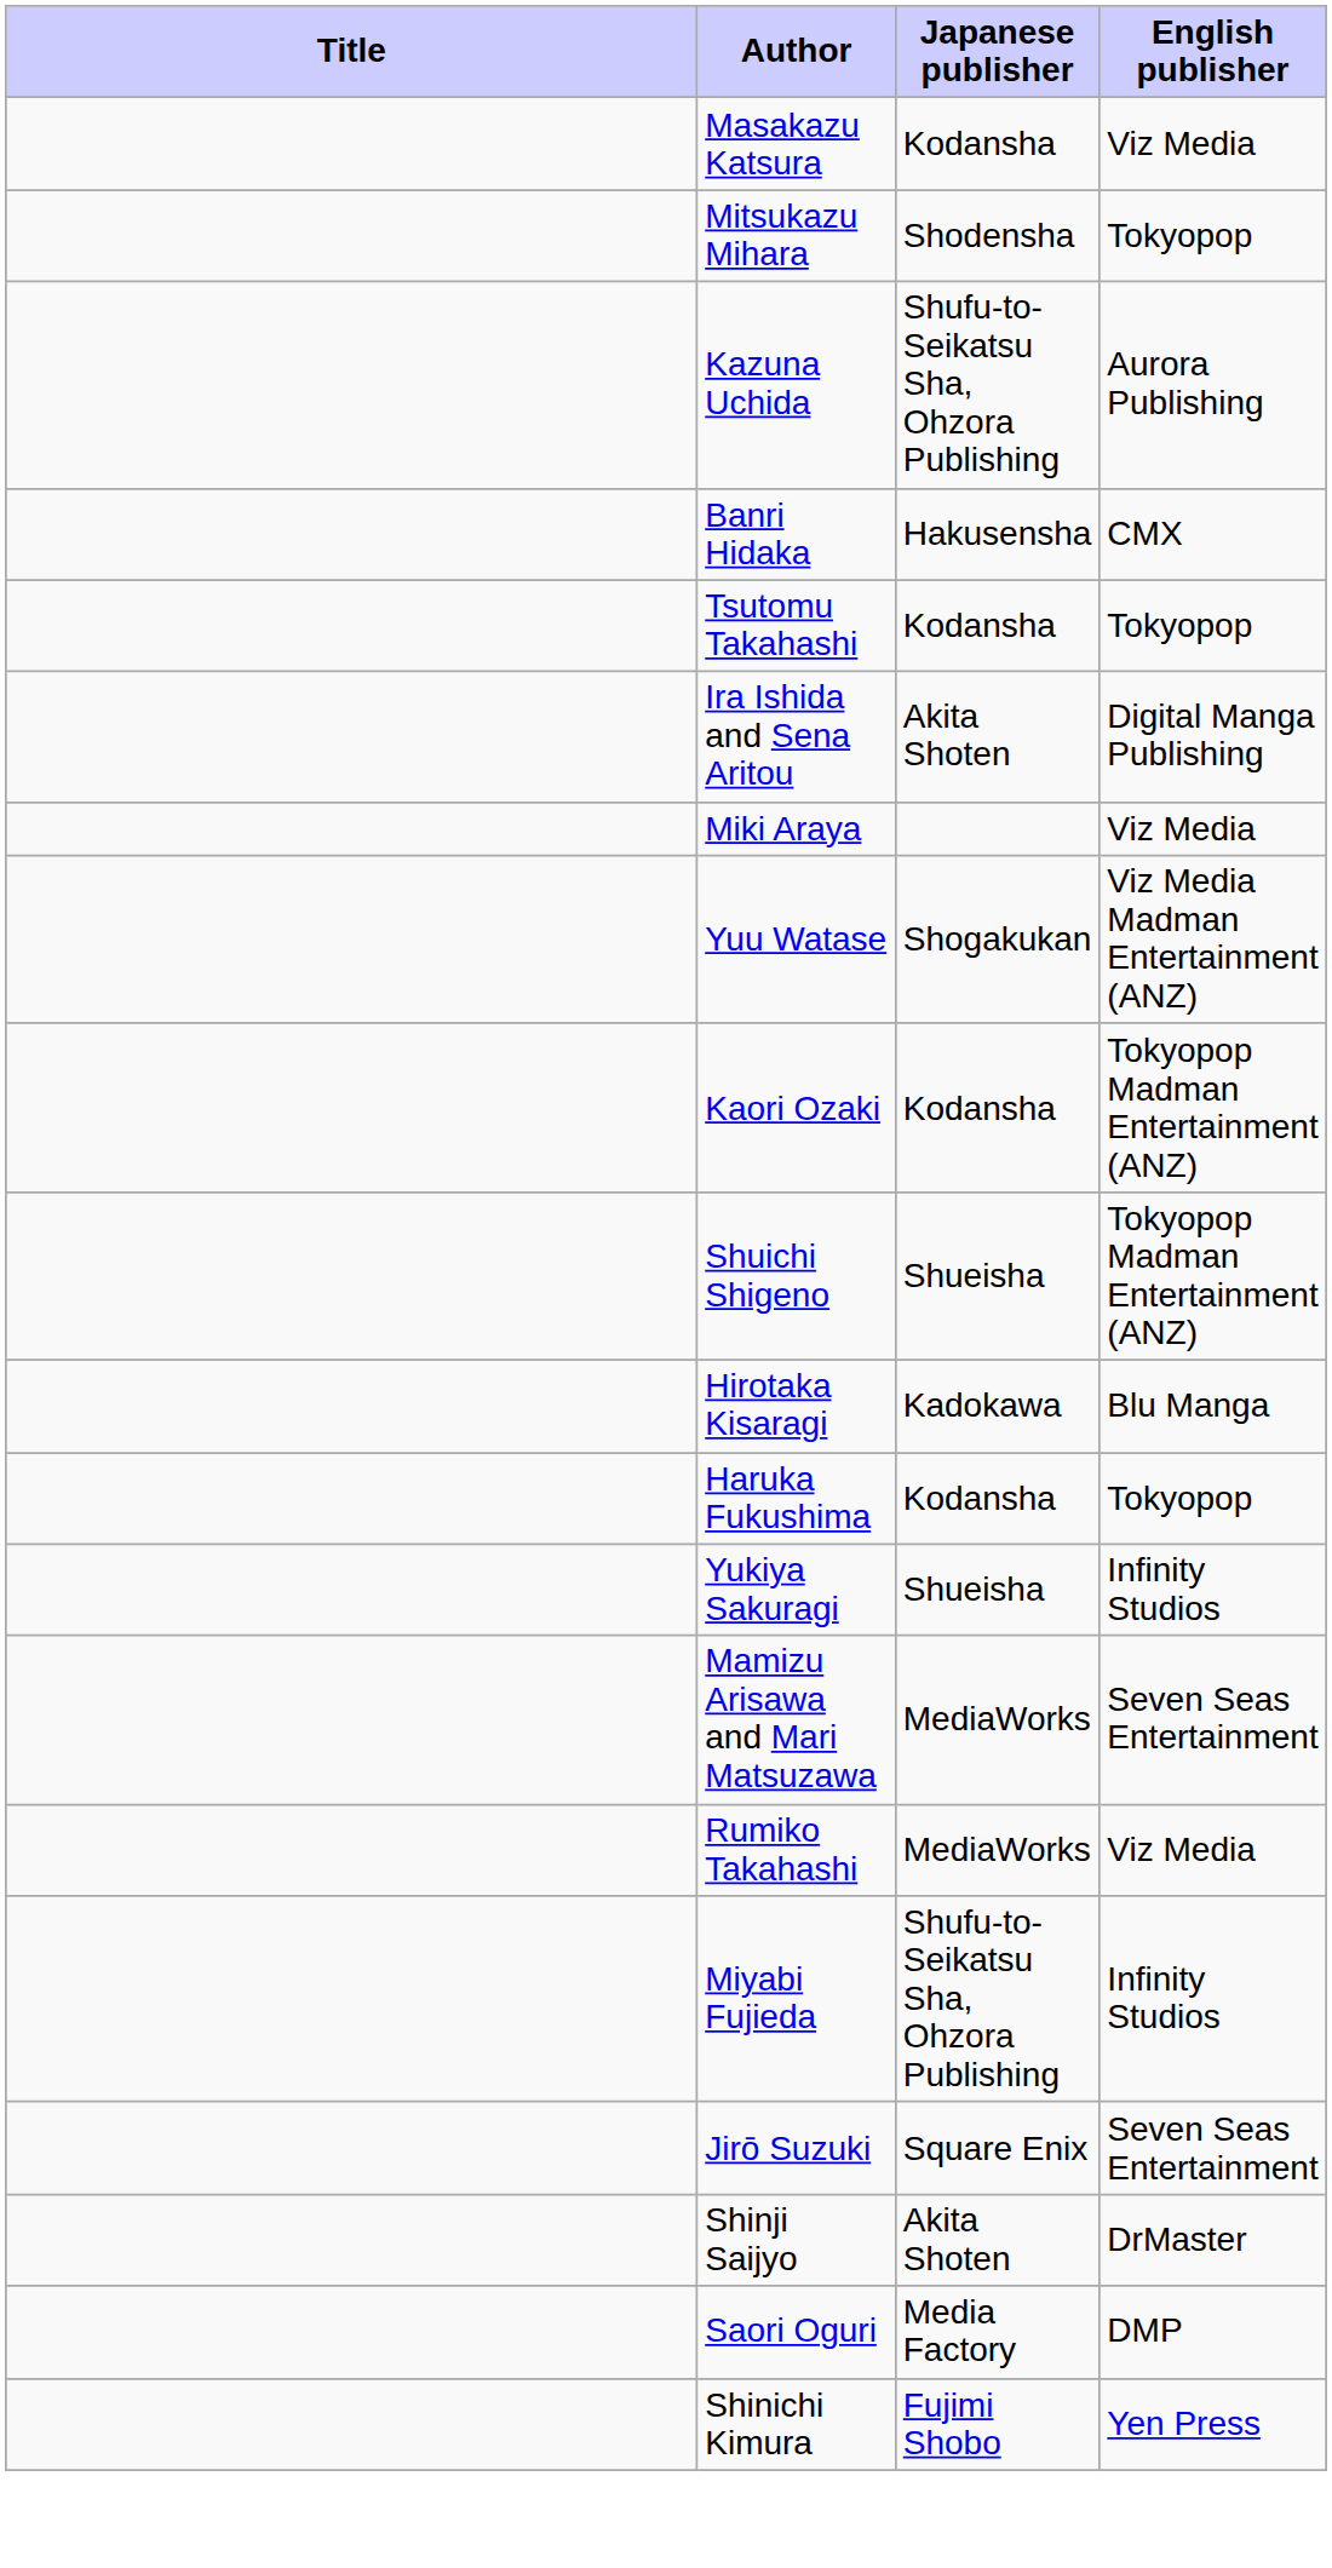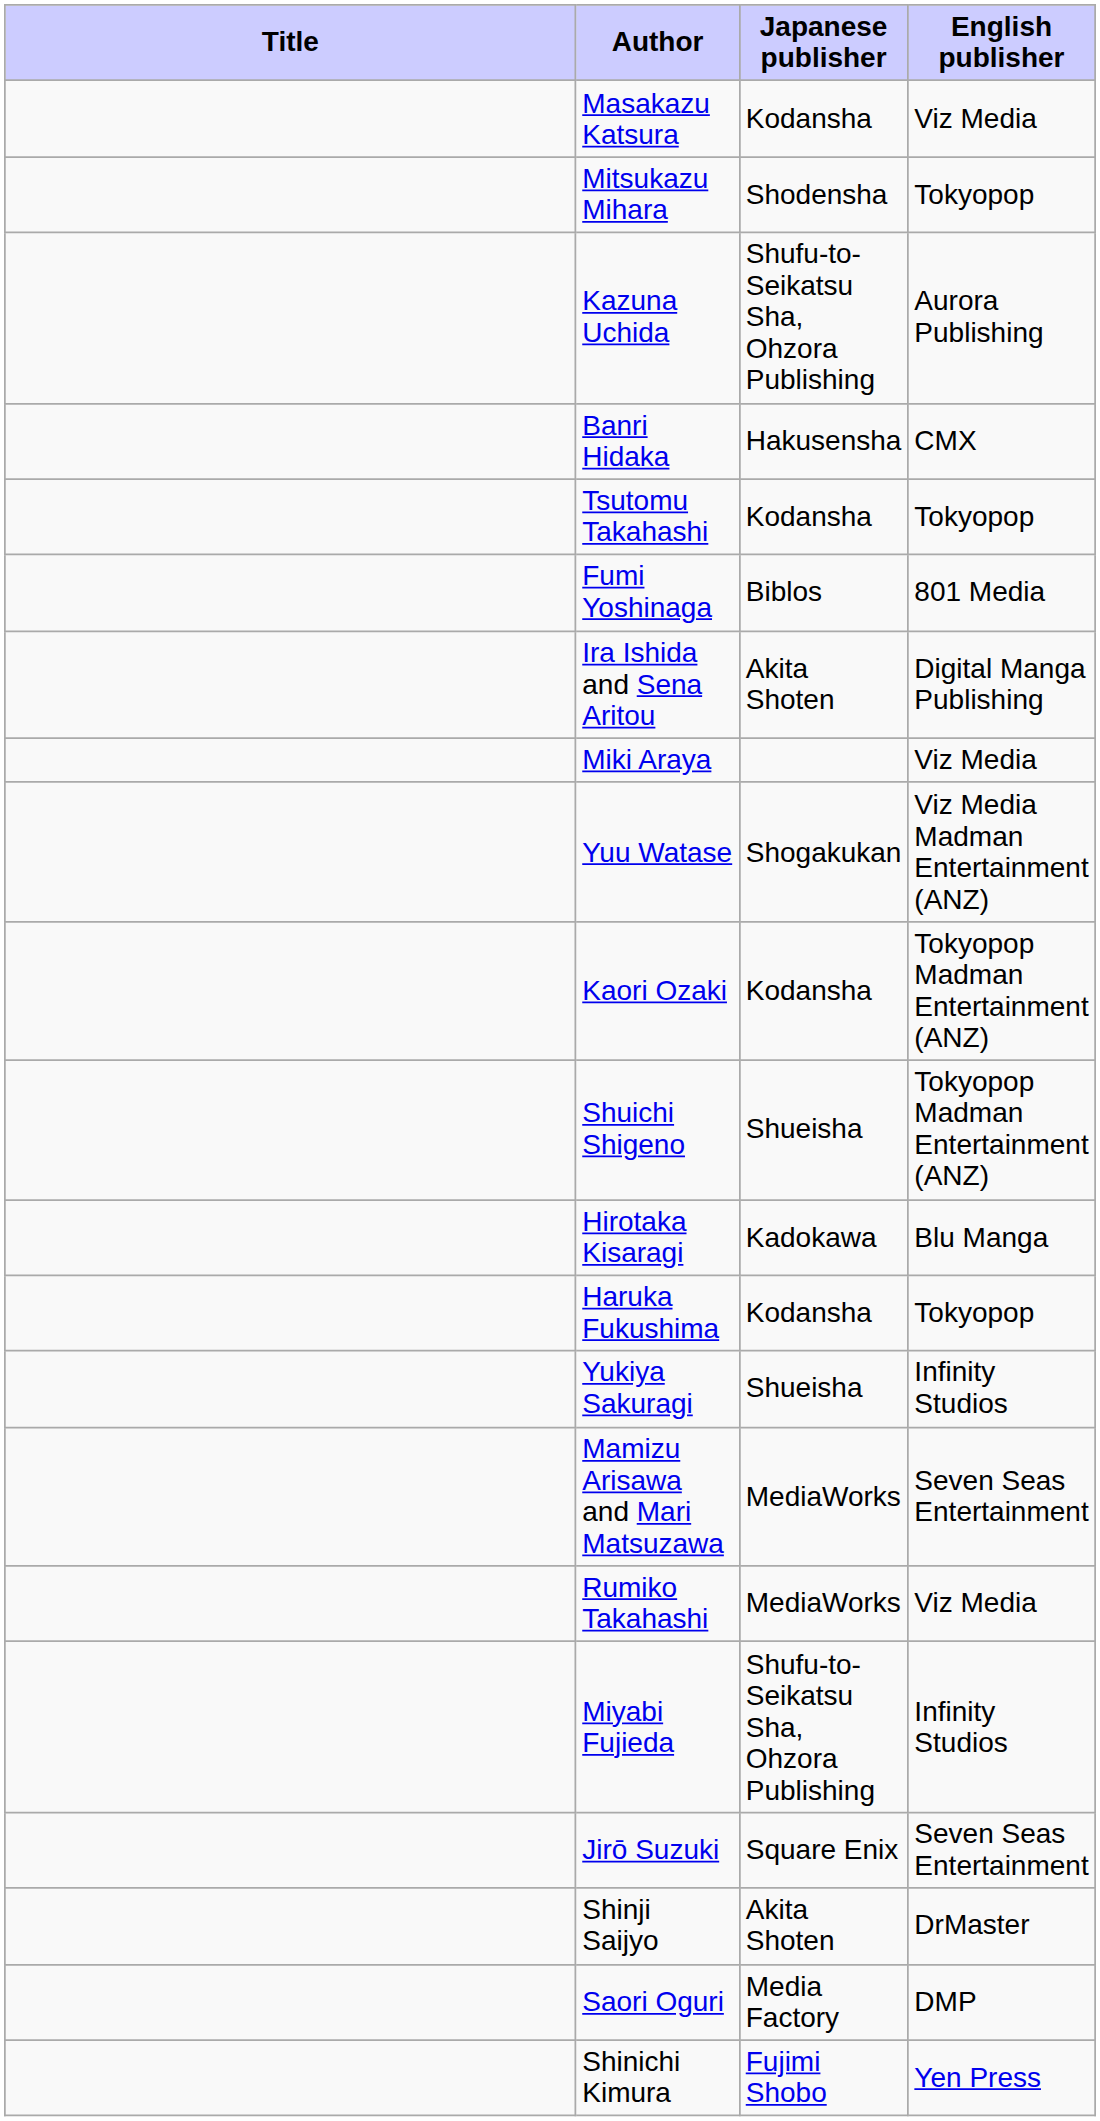 <table class="wikitable" style="width: 100%;">
 <tr>
 <th style="background: #ccf;">Title</th>
 <th style="background: #ccf; width: 15%;">Author</th>
 <th style="background: #ccf; width: 15%;">Japanese publisher</th>
 <th style="background: #ccf; width: 15%;">English publisher</th>
 </tr>
 <tr>
 <td></td>
 <td><a href='#'>Masakazu Katsura</a></td>
 <td>Kodansha</td>
 <td>Viz Media</td>
 </tr>
 <tr>
 <td></td>
 <td><a href='#'>Mitsukazu Mihara</a></td>
 <td>Shodensha</td>
 <td>Tokyopop</td>
 </tr>
 <tr>
 <td></td>
 <td><a href='#'>Kazuna Uchida</a></td>
 <td>Shufu-to-Seikatsu Sha, Ohzora Publishing</td>
 <td>Aurora Publishing</td>
 </tr>
 <tr>
 <td></td>
 <td><a href='#'>Banri Hidaka</a></td>
 <td>Hakusensha</td>
 <td>CMX</td>
 </tr>
 <tr>
 <td></td>
 <td><a href='#'>Tsutomu Takahashi</a></td>
 <td>Kodansha</td>
 <td>Tokyopop</td>
+</tr>
+<tr>
+<td></td>
+<td><a href='#'>Fumi Yoshinaga</a></td>
+<td>Biblos</td>
+<td>801 Media</td>
 </tr>
 <tr>
 <td></td>
 <td><a href='#'>Ira Ishida</a> and <a href='#'>Sena Aritou</a></td>
 <td>Akita Shoten</td>
 <td>Digital Manga Publishing</td>
 </tr>
 <tr>
 <td></td>
 <td><a href='#'>Miki Araya</a></td>
 <td></td>
 <td>Viz Media</td>
 </tr>
 <tr>
 <td></td>
 <td><a href='#'>Yuu Watase</a></td>
 <td>Shogakukan</td>
 <td>Viz Media <br> Madman Entertainment (ANZ)</td>
 </tr>
 <tr>
 <td></td>
 <td><a href='#'>Kaori Ozaki</a></td>
 <td>Kodansha</td>
 <td>Tokyopop <br> Madman Entertainment (ANZ)</td>
 </tr>
 <tr>
 <td></td>
 <td><a href='#'>Shuichi Shigeno</a></td>
 <td>Shueisha</td>
 <td>Tokyopop <br> Madman Entertainment (ANZ)</td>
 </tr>
 <tr>
 <td></td>
 <td><a href='#'>Hirotaka Kisaragi</a></td>
 <td>Kadokawa</td>
 <td>Blu Manga</td>
 </tr>
 <tr>
 <td></td>
 <td><a href='#'>Haruka Fukushima</a></td>
 <td>Kodansha</td>
 <td>Tokyopop</td>
 </tr>
 <tr>
 <td></td>
 <td><a href='#'>Yukiya Sakuragi</a></td>
 <td>Shueisha</td>
 <td>Infinity Studios</td>
 </tr>
 <tr>
 <td></td>
 <td><a href='#'>Mamizu Arisawa</a> and <a href='#'>Mari Matsuzawa</a></td>
 <td>MediaWorks</td>
 <td>Seven Seas Entertainment</td>
 </tr>
 <tr>
 <td></td>
 <td><a href='#'>Rumiko Takahashi</a></td>
 <td>MediaWorks</td>
 <td>Viz Media</td>
 </tr>
 <tr>
 <td></td>
 <td><a href='#'>Miyabi Fujieda</a></td>
 <td>Shufu-to-Seikatsu Sha, Ohzora Publishing</td>
 <td>Infinity Studios</td>
 </tr>
 <tr>
 <td></td>
 <td><a href='#'>Jirō Suzuki</a></td>
 <td>Square Enix</td>
 <td>Seven Seas Entertainment</td>
 </tr>
 <tr>
 <td></td>
 <td>Shinji Saijyo</td>
 <td>Akita Shoten</td>
 <td>DrMaster</td>
 </tr>
 <tr>
 <td></td>
 <td><a href='#'>Saori Oguri</a></td>
 <td>Media Factory</td>
 <td>DMP</td>
 </tr>
 <tr>
 <td></td>
 <td>Shinichi Kimura</td>
 <td><a href='#'>Fujimi Shobo</a></td>
 <td><a href='#'>Yen Press</a></td>
 </tr>
 </table>
